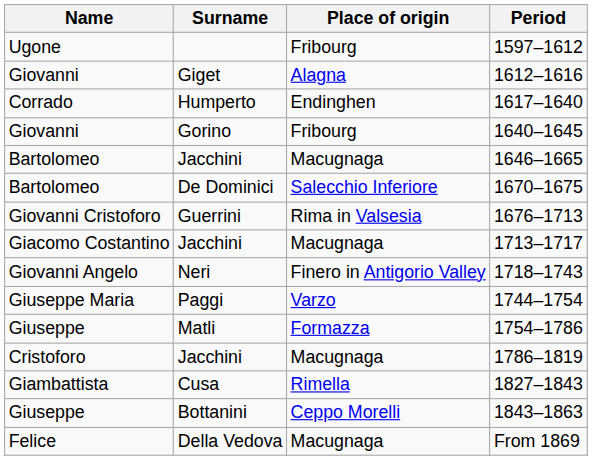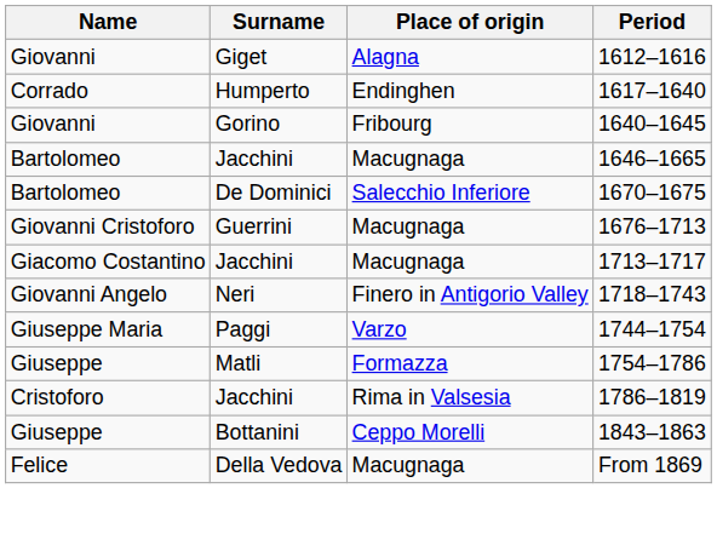 <table class="wikitable">
 <tr>
 <th>Name</th>
 <th>Surname</th>
 <th>Place of origin</th>
 <th>Period</th>
-</tr>
-<tr>
-<td>Ugone</td>
-<td></td>
-<td>Fribourg</td>
-<td>1597–1612</td>
 </tr>
 <tr>
 <td>Giovanni</td>
 <td>Giget</td>
 <td><a href='#'>Alagna</a></td>
 <td>1612–1616</td>
 </tr>
 <tr>
 <td>Corrado</td>
 <td>Humperto</td>
 <td>Endinghen</td>
 <td>1617–1640</td>
 </tr>
 <tr>
 <td>Giovanni</td>
 <td>Gorino</td>
 <td>Fribourg</td>
 <td>1640–1645</td>
 </tr>
 <tr>
 <td>Bartolomeo</td>
 <td>Jacchini</td>
 <td>Macugnaga</td>
 <td>1646–1665</td>
 </tr>
 <tr>
 <td>Bartolomeo</td>
 <td>De Dominici</td>
 <td><a href='#'>Salecchio Inferiore</a></td>
 <td>1670–1675</td>
 </tr>
 <tr>
 <td>Giovanni Cristoforo</td>
 <td>Guerrini</td>
-<td>Rima in <a href='#'>Valsesia</a></td>
+<td>Macugnaga</td>
 <td>1676–1713</td>
 </tr>
 <tr>
 <td>Giacomo Costantino</td>
 <td>Jacchini</td>
 <td>Macugnaga</td>
 <td>1713–1717</td>
 </tr>
 <tr>
 <td>Giovanni Angelo</td>
 <td>Neri</td>
 <td>Finero in <a href='#'>Antigorio Valley</a></td>
 <td>1718–1743</td>
 </tr>
 <tr>
 <td>Giuseppe Maria</td>
 <td>Paggi</td>
 <td><a href='#'>Varzo</a></td>
 <td>1744–1754</td>
 </tr>
 <tr>
 <td>Giuseppe</td>
 <td>Matli</td>
 <td><a href='#'>Formazza</a></td>
 <td>1754–1786</td>
 </tr>
 <tr>
 <td>Cristoforo</td>
 <td>Jacchini</td>
-<td>Macugnaga</td>
+<td>Rima in <a href='#'>Valsesia</a></td>
 <td>1786–1819</td>
-</tr>
-<tr>
-<td>Giambattista</td>
-<td>Cusa</td>
-<td><a href='#'>Rimella</a></td>
-<td>1827–1843</td>
 </tr>
 <tr>
 <td>Giuseppe</td>
 <td>Bottanini</td>
 <td><a href='#'>Ceppo Morelli</a></td>
 <td>1843–1863</td>
 </tr>
 <tr>
 <td>Felice</td>
 <td>Della Vedova</td>
 <td>Macugnaga</td>
 <td>From 1869</td>
 </tr>
 </table>
